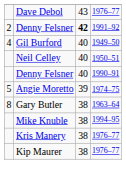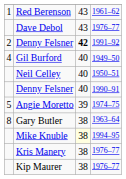 <table class="wikitable">
 <tr>
+</tr>
+<tr>
+<td>1</td>
+<td><a href='#'>Red Berenson</a></td>
+<td>43</td>
+<td style="font-size:80%;"><a href='#'>1961–62</a></td>
 </tr>
 <tr>
 <td></td>
 <td><a href='#'>Dave Debol</a></td>
 <td>43</td>
 <td style="font-size:80%;"><a href='#'>1976–77</a></td>
 </tr>
 <tr>
 <td>2</td>
 <td><a href='#'>Denny Felsner</a></td>
 <td><strong>42</strong></td>
 <td style="font-size:80%;"><a href='#'>1991–92</a></td>
 </tr>
 <tr>
 <td>4</td>
 <td><a href='#'>Gil Burford</a></td>
 <td>40</td>
 <td style="font-size:80%;"><a href='#'>1949–50</a></td>
 </tr>
 <tr>
 <td></td>
 <td><a href='#'>Neil Celley</a></td>
 <td>40</td>
 <td style="font-size:80%;"><a href='#'>1950–51</a></td>
 </tr>
 <tr>
 <td></td>
 <td><a href='#'>Denny Felsner</a></td>
 <td>40</td>
 <td style="font-size:80%;"><a href='#'>1990–91</a></td>
 </tr>
 <tr>
 <td>5</td>
 <td><a href='#'>Angie Moretto</a></td>
 <td>39</td>
 <td style="font-size:80%;"><a href='#'>1974–75</a></td>
 </tr>
 <tr>
 <td>8</td>
 <td>Gary Butler</td>
 <td>38</td>
 <td style="font-size:80%;"><a href='#'>1963–64</a></td>
 </tr>
 <tr>
 <td></td>
 <td><a href='#'>Mike Knuble</a></td>
-<td>38</td>
+<td style="background: lightyellow;">38</td>
 <td style="font-size:80%;"><a href='#'>1994–95</a></td>
 </tr>
 <tr>
 <td></td>
 <td><a href='#'>Kris Manery</a></td>
 <td>38</td>
 <td style="font-size:80%;"><a href='#'>1976–77</a></td>
 </tr>
 <tr>
 <td></td>
 <td>Kip Maurer</td>
 <td>38</td>
 <td style="font-size:80%;"><a href='#'>1976–77</a></td>
 </tr>
 </table>
